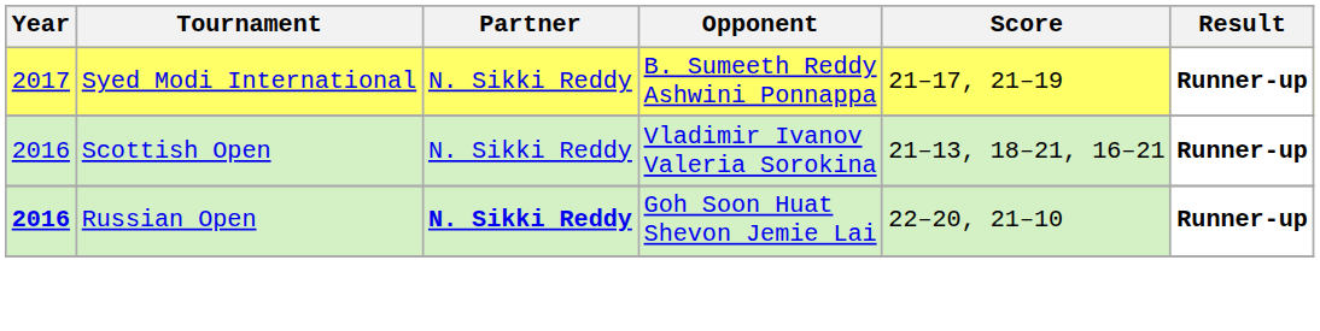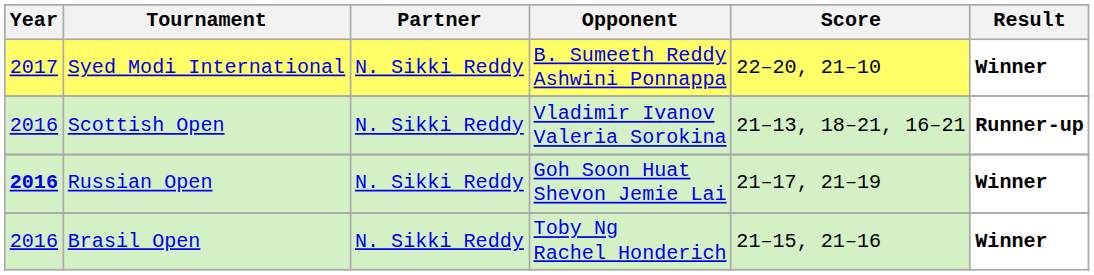 <table class="sortable wikitable" style="font-size: 90%;">
 <tr>
 <th>Year</th>
 <th>Tournament</th>
 <th>Partner</th>
 <th>Opponent</th>
 <th>Score</th>
 <th>Result</th>
 </tr>
 <tr style="background:#FFFF67">
 <td align="center"><a href='#'>2017</a></td>
 <td align="left"><a href='#'>Syed Modi International</a></td>
 <td align="left"> <a href='#'>N. Sikki Reddy</a></td>
 <td align="left"> <a href='#'>B. Sumeeth Reddy</a> <br>  <a href='#'>Ashwini Ponnappa</a></td>
-<td align="left">21–17, 21–19</td>
-<td style="text-align:left; background:white"> <strong>Runner-up</strong></td>
+<td align="left">22–20, 21–10</td>
+<td style="text-align:left; background:white"> <strong>Winner</strong></td>
 </tr>
 <tr>
 </tr>
 <tr style="background:#D4F1C5">
 <td align="center"><a href='#'>2016</a></td>
 <td align="left"><a href='#'>Scottish Open</a></td>
 <td align="left"> <a href='#'>N. Sikki Reddy</a></td>
 <td align="left"> <a href='#'>Vladimir Ivanov</a> <br>  <a href='#'>Valeria Sorokina</a></td>
 <td align="left">21–13, 18–21, 16–21</td>
 <td style="text-align:left; background:white"> <strong>Runner-up</strong></td>
 </tr>
 <tr>
 </tr>
 <tr style="background:#D4F1C5">
 <td align="center"><strong><a href='#'>2016</a></strong></td>
 <td align="left"><a href='#'>Russian Open</a></td>
-<td align="left"><strong> <a href='#'>N. Sikki Reddy</a></strong></td>
+<td align="left"> <a href='#'>N. Sikki Reddy</a></td>
 <td align="left"> <a href='#'>Goh Soon Huat</a> <br>  <a href='#'>Shevon Jemie Lai</a></td>
-<td align="left">22–20, 21–10</td>
-<td style="text-align:left; background:white"> <strong>Runner-up</strong></td>
+<td align="left">21–17, 21–19</td>
+<td style="text-align:left; background:white"> <strong>Winner</strong></td>
 </tr>
 <tr>
 </tr>
+<tr style="background:#D4F1C5">
+<td align="center"><a href='#'>2016</a></td>
+<td align="left"><a href='#'>Brasil Open</a></td>
+<td align="left"> <a href='#'>N. Sikki Reddy</a></td>
+<td align="left"> <a href='#'>Toby Ng</a> <br>  <a href='#'>Rachel Honderich</a></td>
+<td align="left">21–15, 21–16</td>
+<td style="text-align:left; background:white"> <strong>Winner</strong></td>
+</tr>
 </table>
